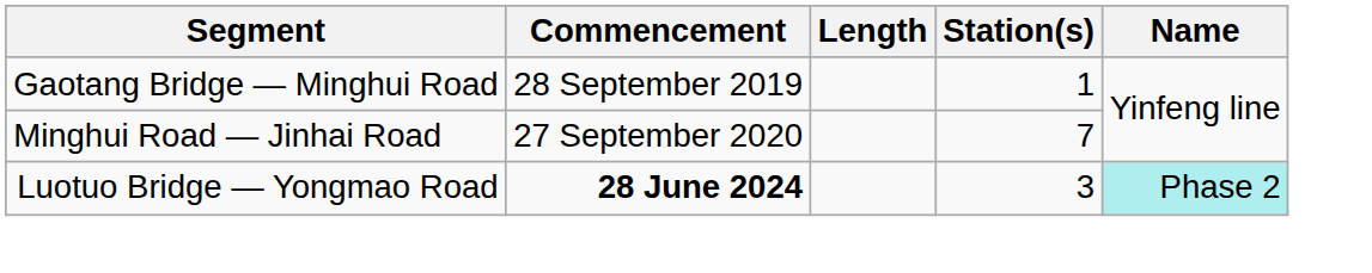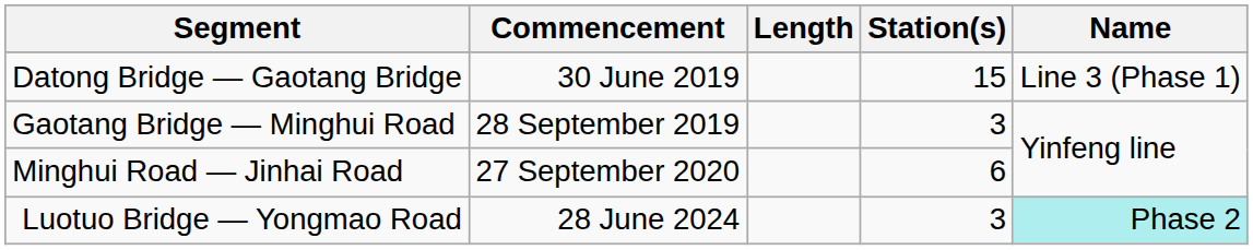 <table class="wikitable" style="border-collapse: collapse; text-align: right;">
 <tr>
 <th>Segment</th>
 <th>Commencement</th>
 <th>Length</th>
 <th>Station(s)</th>
 <th>Name</th>
 </tr>
 <tr>
+<td style="text-align: left;">Datong Bridge — Gaotang Bridge</td>
+<td>30 June 2019</td>
+<td></td>
+<td>15</td>
+<td style="text-align: left;">Line 3 (Phase 1)</td>
+</tr>
+<tr>
 <td style="text-align: left;">Gaotang Bridge — Minghui Road</td>
 <td>28 September 2019</td>
 <td></td>
-<td>1</td>
+<td>3</td>
 <td style="text-align: left;" rowspan="2">Yinfeng line</td>
 </tr>
 <tr>
 <td style="text-align: left;">Minghui Road — Jinhai Road</td>
 <td>27 September 2020</td>
 <td></td>
-<td>7</td>
+<td>6</td>
 </tr>
 <tr>
 <td>Luotuo Bridge — Yongmao Road</td>
-<td><strong>28 June 2024</strong></td>
+<td>28 June 2024</td>
 <td></td>
 <td>3</td>
 <td style="background: paleturquoise;">Phase 2</td>
 </tr>
 </table>
